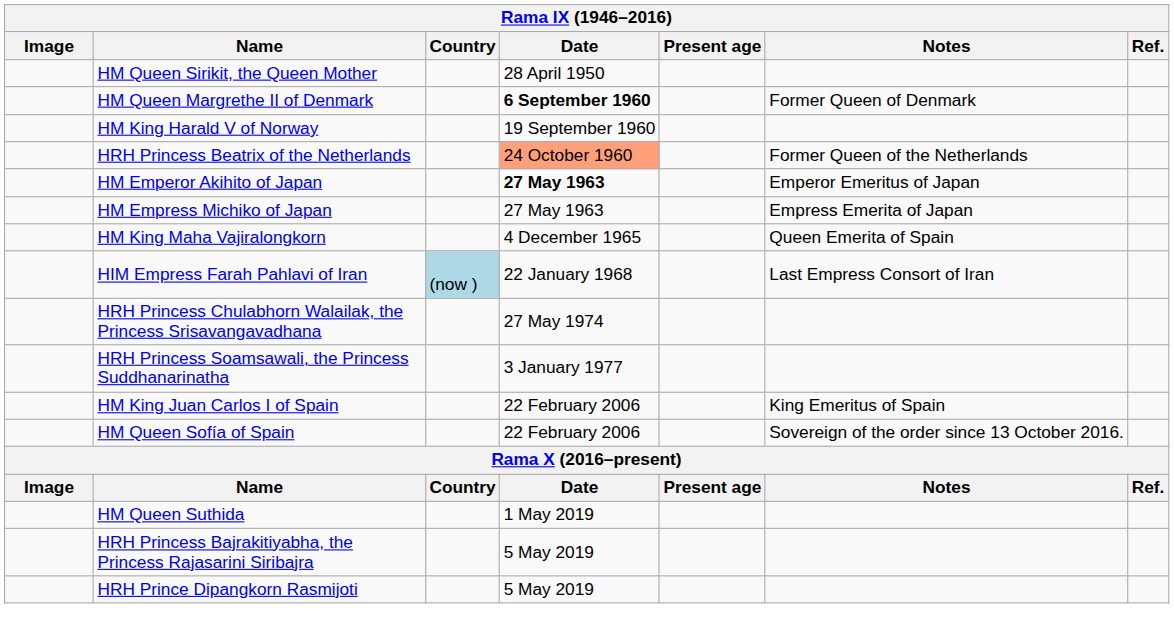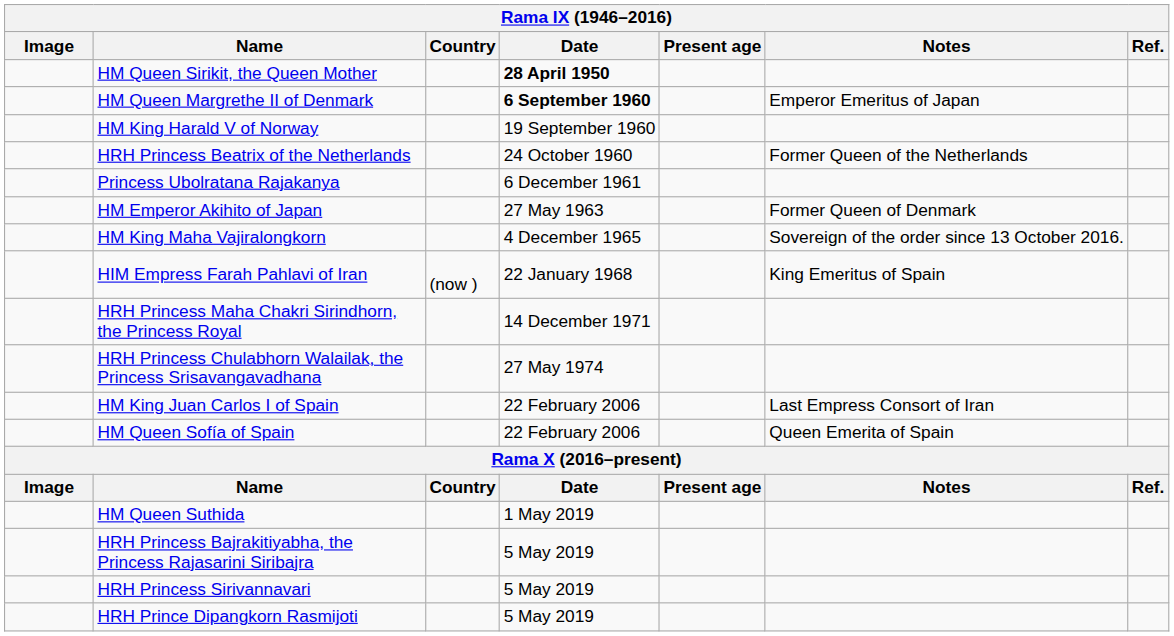 <table class="wikitable">
 <tr>
 <th colspan=7><a href='#'>Rama IX</a> (1946–2016)</th>
 </tr>
 <tr>
 <th style="width: 75px;">Image</th>
 <th style="width: 300px;">Name</th>
 <th>Country</th>
 <th>Date</th>
 <th>Present age</th>
 <th>Notes</th>
 <th>Ref.</th>
 </tr>
 <tr>
 <td></td>
 <td><a href='#'>HM Queen Sirikit, the Queen Mother</a> </td>
 <td></td>
-<td>28 April 1950</td>
+<td><strong>28 April 1950</strong></td>
 <td></td>
 <td></td>
 <td></td>
 </tr>
 <tr>
 <td></td>
 <td><a href='#'>HM Queen Margrethe II of Denmark</a> </td>
 <td></td>
 <td><strong>6 September 1960</strong></td>
 <td></td>
-<td>Former Queen of Denmark</td>
+<td>Emperor Emeritus of Japan</td>
 <td></td>
 </tr>
 <tr>
 <td></td>
 <td><a href='#'>HM King Harald V of Norway</a> </td>
 <td></td>
 <td>19 September 1960</td>
 <td></td>
 <td></td>
 <td></td>
 </tr>
 <tr>
 <td></td>
 <td><a href='#'>HRH Princess Beatrix of the Netherlands</a> </td>
 <td></td>
-<td style="background: lightsalmon;">24 October 1960</td>
+<td>24 October 1960</td>
 <td></td>
 <td>Former Queen of the Netherlands</td>
 <td></td>
 </tr>
 <tr>
 <td></td>
-<td><a href='#'>HM Emperor Akihito of Japan</a> </td>
+<td><a href='#'>Princess Ubolratana Rajakanya</a> </td>
 <td></td>
-<td><strong>27 May 1963</strong></td>
+<td>6 December 1961</td>
 <td></td>
-<td>Emperor Emeritus of Japan</td>
+<td></td>
 <td></td>
 </tr>
 <tr>
 <td></td>
-<td><a href='#'>HM Empress Michiko of Japan</a> </td>
+<td><a href='#'>HM Emperor Akihito of Japan</a> </td>
 <td></td>
 <td>27 May 1963</td>
 <td></td>
-<td>Empress Emerita of Japan</td>
+<td>Former Queen of Denmark</td>
 <td></td>
 </tr>
 <tr>
 <td></td>
 <td><a href='#'>HM King Maha Vajiralongkorn</a> </td>
 <td></td>
 <td>4 December 1965</td>
 <td></td>
-<td>Queen Emerita of Spain</td>
+<td>Sovereign of the order since 13 October 2016.</td>
 <td></td>
 </tr>
 <tr>
 <td></td>
 <td><a href='#'>HIM Empress Farah Pahlavi of Iran</a> </td>
-<td style="background: lightblue;"><br>(now )</td>
+<td><br>(now )</td>
 <td>22 January 1968</td>
 <td></td>
-<td>Last Empress Consort of Iran</td>
+<td>King Emeritus of Spain</td>
+<td></td>
+</tr>
+<tr>
+<td></td>
+<td><a href='#'>HRH Princess Maha Chakri Sirindhorn, the Princess Royal</a> </td>
+<td></td>
+<td>14 December 1971</td>
+<td></td>
+<td></td>
 <td></td>
 </tr>
 <tr>
 <td></td>
 <td><a href='#'>HRH Princess Chulabhorn Walailak, the Princess Srisavangavadhana</a> </td>
 <td></td>
 <td>27 May 1974</td>
 <td></td>
 <td></td>
 <td></td>
 </tr>
 <tr>
 <td></td>
-<td><a href='#'>HRH Princess Soamsawali, the Princess Suddhanarinatha</a> </td>
-<td></td>
-<td>3 January 1977</td>
-<td></td>
-<td></td>
-<td></td>
-</tr>
-<tr>
-<td></td>
 <td><a href='#'>HM King Juan Carlos I of Spain</a> </td>
 <td></td>
 <td>22 February 2006</td>
 <td></td>
-<td>King Emeritus of Spain</td>
+<td>Last Empress Consort of Iran</td>
 <td></td>
 </tr>
 <tr>
 <td></td>
 <td><a href='#'>HM Queen Sofía of Spain</a> </td>
 <td></td>
 <td>22 February 2006</td>
 <td></td>
-<td>Sovereign of the order since 13 October 2016.</td>
+<td>Queen Emerita of Spain</td>
 <td></td>
 </tr>
 <tr>
 <th colspan=7><a href='#'>Rama X</a> (2016–present)</th>
 </tr>
 <tr>
 <th style="width: 75px;">Image</th>
 <th style="width: 300px;">Name</th>
 <th>Country</th>
 <th>Date</th>
 <th>Present age</th>
 <th>Notes</th>
 <th>Ref.</th>
 </tr>
 <tr>
 <td></td>
 <td><a href='#'>HM Queen Suthida</a> </td>
 <td></td>
 <td>1 May 2019</td>
 <td></td>
 <td></td>
 <td></td>
 </tr>
 <tr>
 <td></td>
 <td><a href='#'>HRH Princess Bajrakitiyabha, the Princess Rajasarini Siribajra</a> </td>
 <td></td>
 <td>5 May 2019</td>
 <td></td>
 <td></td>
 <td></td>
 </tr>
 <tr>
 <td></td>
+<td><a href='#'>HRH Princess Sirivannavari</a> </td>
+<td></td>
+<td>5 May 2019</td>
+<td></td>
+<td></td>
+<td></td>
+</tr>
+<tr>
+<td></td>
 <td><a href='#'>HRH Prince Dipangkorn Rasmijoti</a> </td>
 <td></td>
 <td>5 May 2019</td>
 <td></td>
 <td></td>
 <td></td>
 </tr>
 </table>
